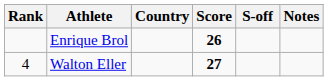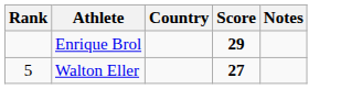 <table class="wikitable sortable" style="text-align:center">
 <tr>
 <th>Rank</th>
 <th>Athlete</th>
 <th>Country</th>
 <th>Score</th>
-<th width=40>S-off</th>
 <th class="unsortable">Notes</th>
 </tr>
 <tr>
 <td></td>
 <td align="left"><a href='#'>Enrique Brol</a></td>
 <td align=left></td>
-<td><strong>26</strong></td>
-<td></td>
+<td><strong>29</strong></td>
 <td></td>
 </tr>
 <tr>
-<td>4</td>
+<td>5</td>
 <td align=left><a href='#'>Walton Eller</a></td>
 <td align=left></td>
 <td><strong>27</strong></td>
 <td></td>
-<td></td>
 </tr>
 </table>
